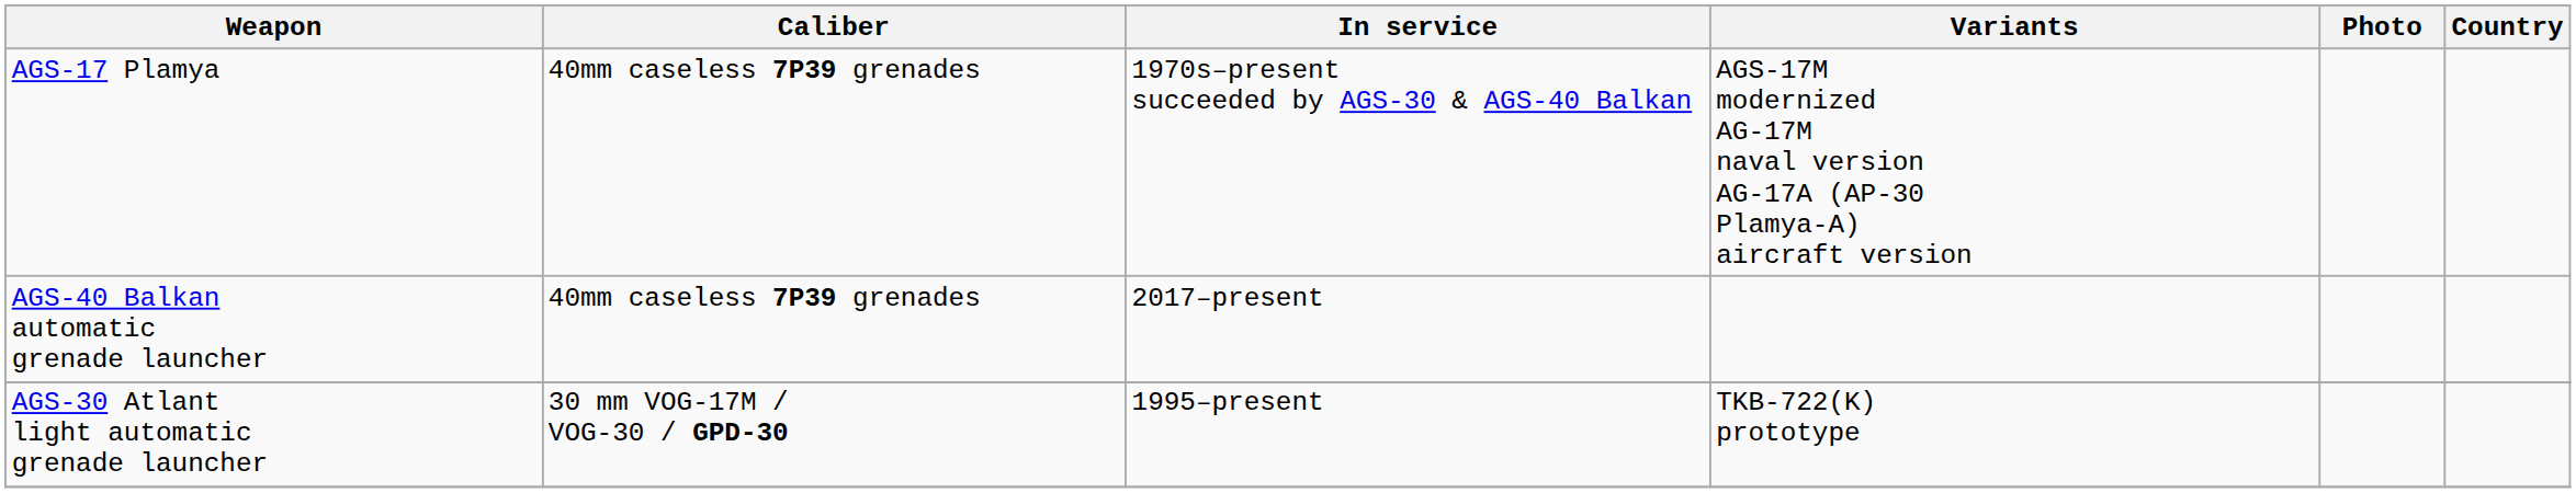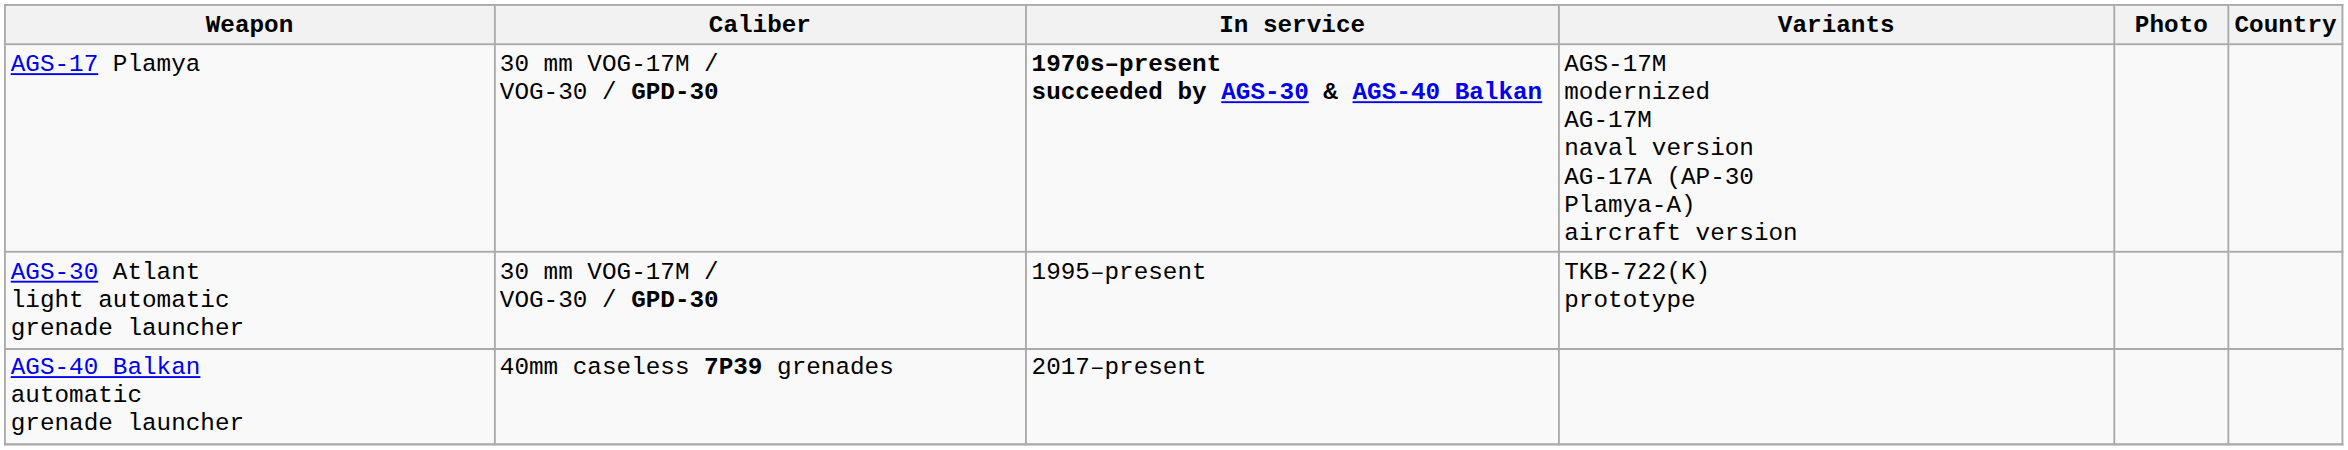 <table class="wikitable">
 <tr>
 <th style="width:22%;", align=left>Weapon</th>
 <th style="width:24%;", align=left>Caliber</th>
 <th style="width:24%;", align=left>In service</th>
 <th style="width:25%;", align=left>Variants</th>
 <th style="width:29%;">Photo</th>
 <th style="width:16%;", align=left>Country</th>
 </tr>
 <tr>
 <td align=left, valign=top><a href='#'>AGS-17</a> Plamya</td>
-<td align=left, valign=top>40mm caseless <strong>7P39</strong> grenades</td>
-<td align=left, valign=top>1970s–present <br>succeeded by <a href='#'>AGS-30</a> & <a href='#'>AGS-40 Balkan</a></td>
+<td align=left, valign=top>30 mm VOG-17M /<br>VOG-30 / <strong>GPD-30</strong></td>
+<td align=left, valign=top><strong>1970s–present <br>succeeded by <a href='#'>AGS-30</a> & <a href='#'>AGS-40 Balkan</a></strong></td>
 <td align=left, valign=top>AGS-17M<br>modernized<br>AG-17M<br>naval version<br>AG-17A (AP-30<br>Plamya-A)<br>aircraft version</td>
 <td align=center></td>
 <td></td>
+</tr>
+<tr>
+<td align=left, valign=top><a href='#'>AGS-30</a> Atlant<br>light automatic<br>grenade launcher</td>
+<td align=left, valign=top>30 mm VOG-17M /<br>VOG-30 / <strong>GPD-30</strong></td>
+<td align=left, valign=top>1995–present</td>
+<td align=left, valign=top>TKB-722(K)<br>prototype</td>
+<td align=center></td>
+<td></td>
+</tr>
+<tr>
 </tr>
 <tr>
 <td align=left, valign=top><a href='#'>AGS-40 Balkan</a><br>automatic<br>grenade launcher</td>
 <td align=left, valign=top>40mm caseless <strong>7P39</strong> grenades</td>
 <td align=left, valign=top>2017–present</td>
 <td align=left, valign=top></td>
 <td align=center></td>
 <td></td>
 </tr>
 <tr>
 </tr>
-<tr>
-<td align=left, valign=top><a href='#'>AGS-30</a> Atlant<br>light automatic<br>grenade launcher</td>
-<td align=left, valign=top>30 mm VOG-17M /<br>VOG-30 / <strong>GPD-30</strong></td>
-<td align=left, valign=top>1995–present</td>
-<td align=left, valign=top>TKB-722(K)<br>prototype</td>
-<td align=center></td>
-<td></td>
-</tr>
-<tr>
-</tr>
 </table>
